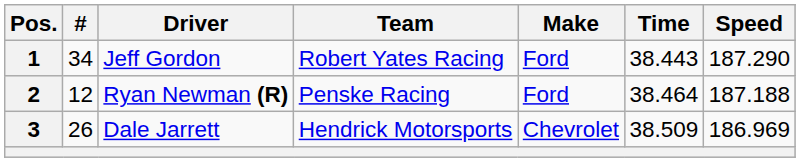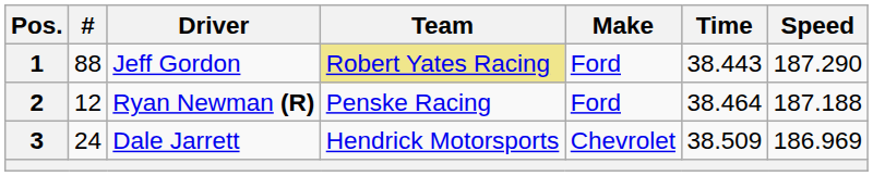 <table class="wikitable" style="font-size:95%">
 <tr>
 <th>Pos.</th>
 <th>#</th>
 <th>Driver</th>
 <th>Team</th>
 <th>Make</th>
 <th>Time</th>
 <th>Speed</th>
 </tr>
 <tr>
 <th>1</th>
-<td>34</td>
+<td>88</td>
 <td><a href='#'>Jeff Gordon</a></td>
-<td><a href='#'>Robert Yates Racing</a></td>
+<td style="background: khaki;"><a href='#'>Robert Yates Racing</a></td>
 <td><a href='#'>Ford</a></td>
 <td>38.443</td>
 <td>187.290</td>
 </tr>
 <tr>
 <th>2</th>
 <td>12</td>
 <td><a href='#'>Ryan Newman</a> <strong>(R)</strong></td>
 <td><a href='#'>Penske Racing</a></td>
 <td><a href='#'>Ford</a></td>
 <td>38.464</td>
 <td>187.188</td>
 </tr>
 <tr>
 <th>3</th>
-<td>26</td>
+<td>24</td>
 <td><a href='#'>Dale Jarrett</a></td>
 <td><a href='#'>Hendrick Motorsports</a></td>
 <td><a href='#'>Chevrolet</a></td>
 <td>38.509</td>
 <td>186.969</td>
 </tr>
 <tr>
 <th colspan="7"></th>
 </tr>
 </table>
